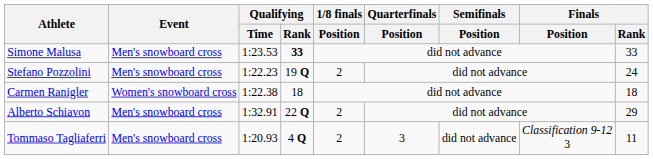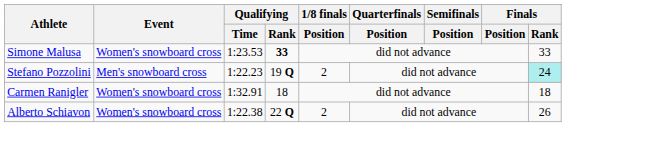 <table class="wikitable" style="font-size:90%">
 <tr>
 <th rowspan="2">Athlete</th>
 <th rowspan="2">Event</th>
 <th colspan="2">Qualifying</th>
 <th>1/8 finals</th>
 <th>Quarterfinals</th>
 <th>Semifinals</th>
 <th colspan=2>Finals</th>
 </tr>
 <tr>
 <th>Time</th>
 <th>Rank</th>
 <th>Position</th>
 <th>Position</th>
 <th>Position</th>
 <th>Position</th>
 <th>Rank</th>
 </tr>
 <tr>
 <td><a href='#'>Simone Malusa</a></td>
-<td><a href='#'>Men's snowboard cross</a></td>
+<td><a href='#'>Women's snowboard cross</a></td>
 <td align="center">1:23.53</td>
 <td align="center"><strong>33</strong></td>
 <td colspan=4 align="center">did not advance</td>
 <td align="center">33</td>
 </tr>
 <tr>
 <td><a href='#'>Stefano Pozzolini</a></td>
 <td><a href='#'>Men's snowboard cross</a></td>
 <td align="center">1:22.23</td>
 <td align="center">19 <strong>Q</strong></td>
 <td align="center">2</td>
 <td colspan=3 align="center">did not advance</td>
-<td align="center">24</td>
+<td align="center" style="background: paleturquoise;">24</td>
 </tr>
 <tr>
 <td><a href='#'>Carmen Ranigler</a></td>
 <td><a href='#'>Women's snowboard cross</a></td>
-<td align="center">1:22.38</td>
+<td align="center">1:32.91</td>
 <td align="center">18</td>
 <td colspan=4 align="center">did not advance</td>
 <td align="center">18</td>
 </tr>
 <tr>
 <td><a href='#'>Alberto Schiavon</a></td>
-<td><a href='#'>Men's snowboard cross</a></td>
-<td align="center">1:32.91</td>
+<td><a href='#'>Women's snowboard cross</a></td>
+<td align="center">1:22.38</td>
 <td align="center">22 <strong>Q</strong></td>
 <td align="center">2</td>
 <td colspan=3 align="center">did not advance</td>
-<td align="center">29</td>
-</tr>
-<tr>
-<td><a href='#'>Tommaso Tagliaferri</a></td>
-<td><a href='#'>Men's snowboard cross</a></td>
-<td align="center">1:20.93</td>
-<td align="center">4 <strong>Q</strong></td>
-<td align="center">2</td>
-<td align="center">3</td>
-<td align="center">did not advance</td>
-<td align="center"><em>Classification 9-12</em> <br>3</td>
-<td align="center">11</td>
+<td align="center">26</td>
 </tr>
 </table>
